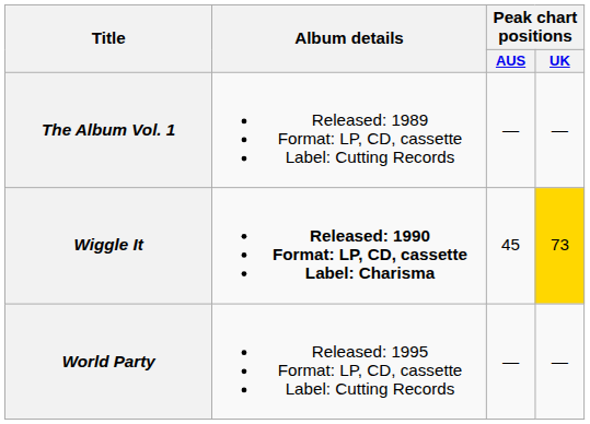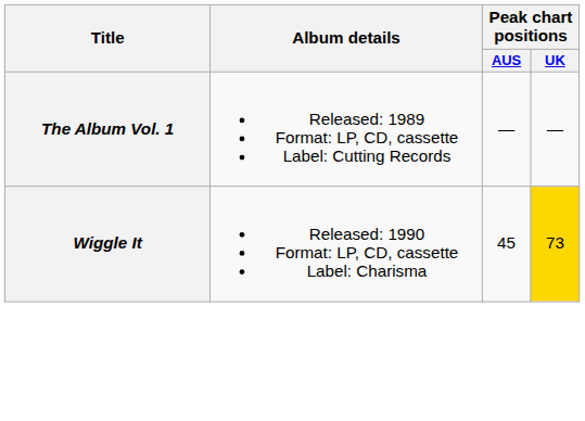 <table class="wikitable plainrowheaders" style="text-align:center;" border="1">
 <tr>
 <th scope="col" rowspan="2" style="width:12em;">Title</th>
 <th scope="col" rowspan="2" style="width:16em;">Album details</th>
 <th scope="col" colspan="2">Peak chart<br>positions</th>
 </tr>
 <tr>
 <th scope="col" style="width:3em; font-size:85%"><a href='#'>AUS</a><br></th>
 <th scope="col" style="width:3em; font-size:85%"><a href='#'>UK</a><br></th>
 </tr>
 <tr>
 <th scope="row"><em>The Album Vol. 1</em></th>
 <td><br><ul><li>Released: 1989</li><li>Format: LP, CD, cassette</li><li>Label: Cutting Records</li></ul></td>
 <td>—</td>
 <td>—</td>
 </tr>
 <tr>
 <th scope="row"><em>Wiggle It</em></th>
-<td><strong><br><ul><li>Released: 1990</li><li>Format: LP, CD, cassette</li><li>Label: Charisma</li></ul></strong></td>
+<td><br><ul><li>Released: 1990</li><li>Format: LP, CD, cassette</li><li>Label: Charisma</li></ul></td>
 <td>45</td>
 <td style="background: gold;">73</td>
 </tr>
-<tr>
-<th scope="row"><em>World Party</em></th>
-<td><br><ul><li>Released: 1995</li><li>Format: LP, CD, cassette</li><li>Label: Cutting Records</li></ul></td>
-<td>—</td>
-<td>—</td>
-</tr>
 </table>
